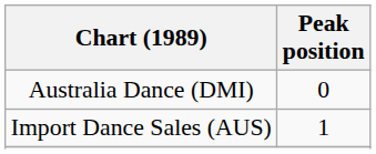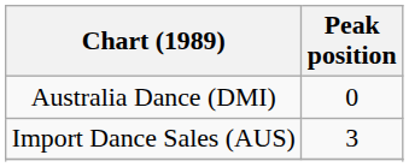 <table class="wikitable sortable plainrowheaders" style="text-align:center">
 <tr>
 <th>Chart (1989)</th>
 <th>Peak<br>position</th>
 </tr>
 <tr>
 <td>Australia Dance (DMI)</td>
 <td>0</td>
 </tr>
 <tr>
 <td>Import Dance Sales (AUS)</td>
-<td>1</td>
+<td>3</td>
 </tr>
 <tr>
 </tr>
 <tr>
 </tr>
 </table>
